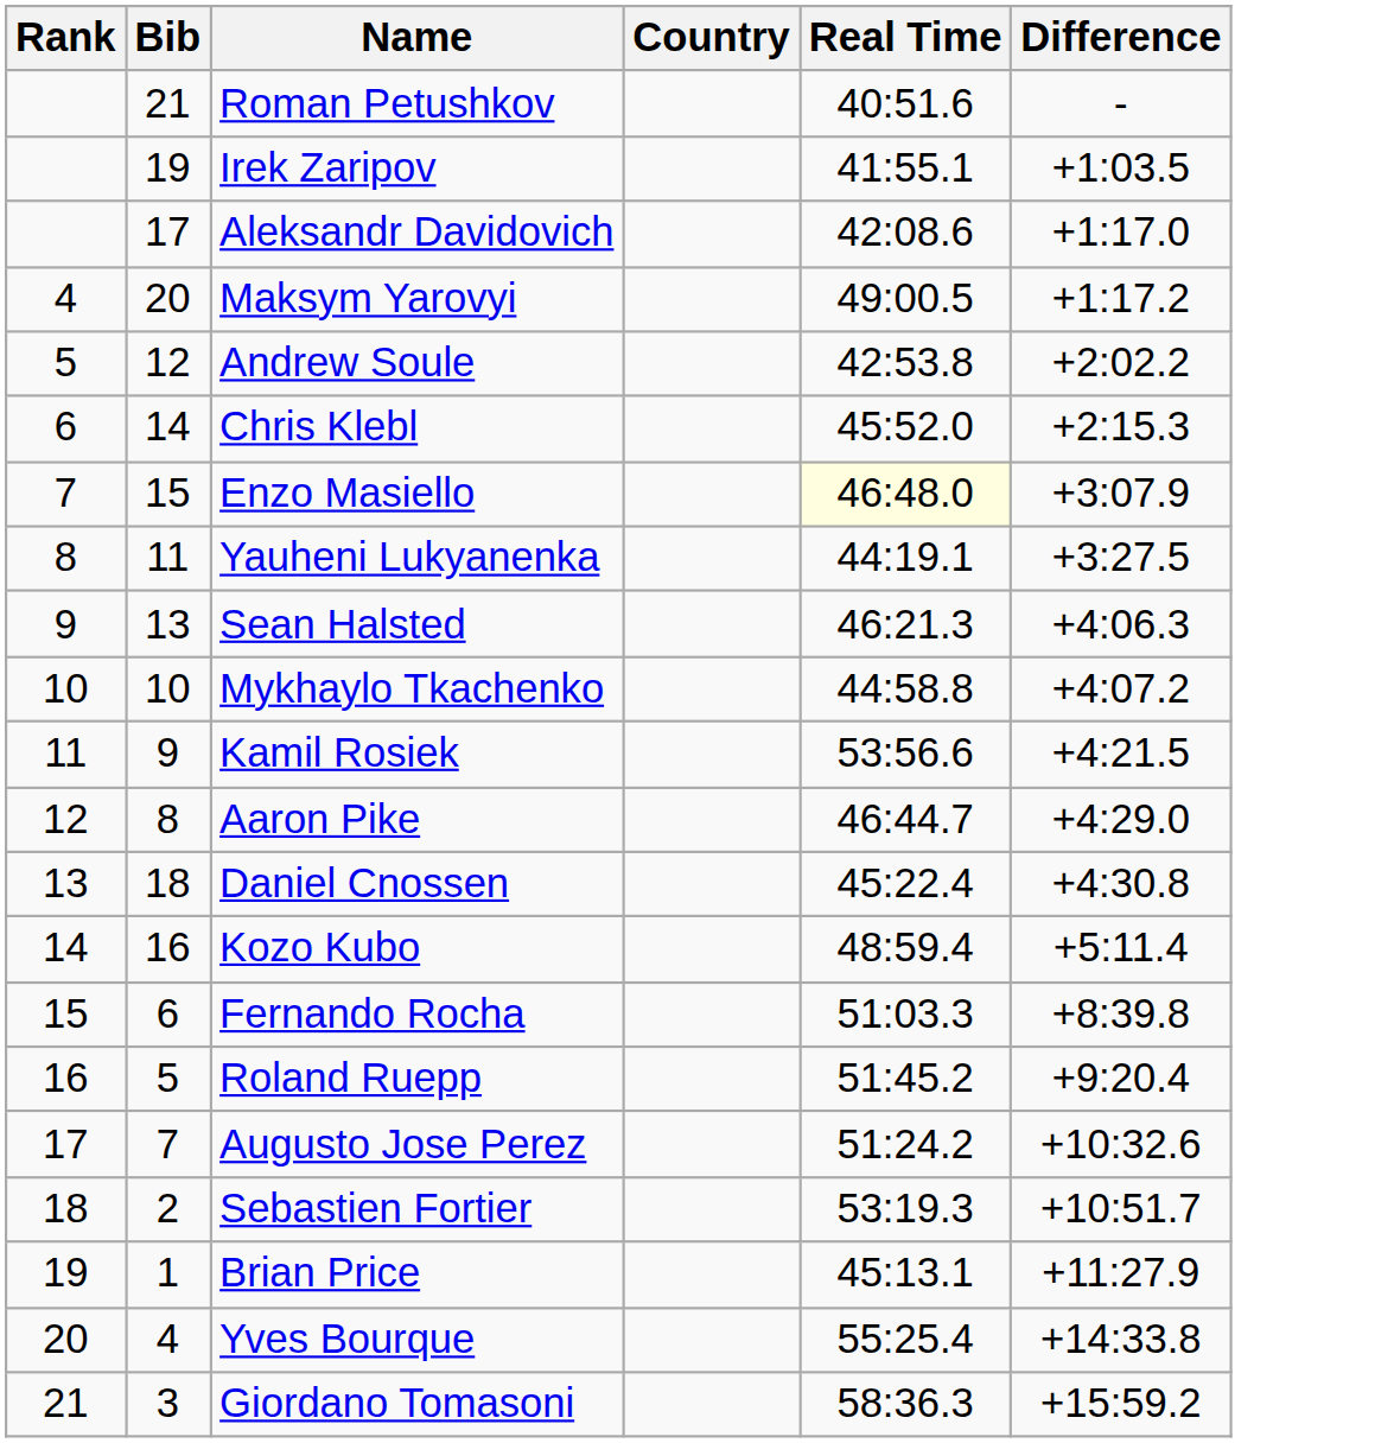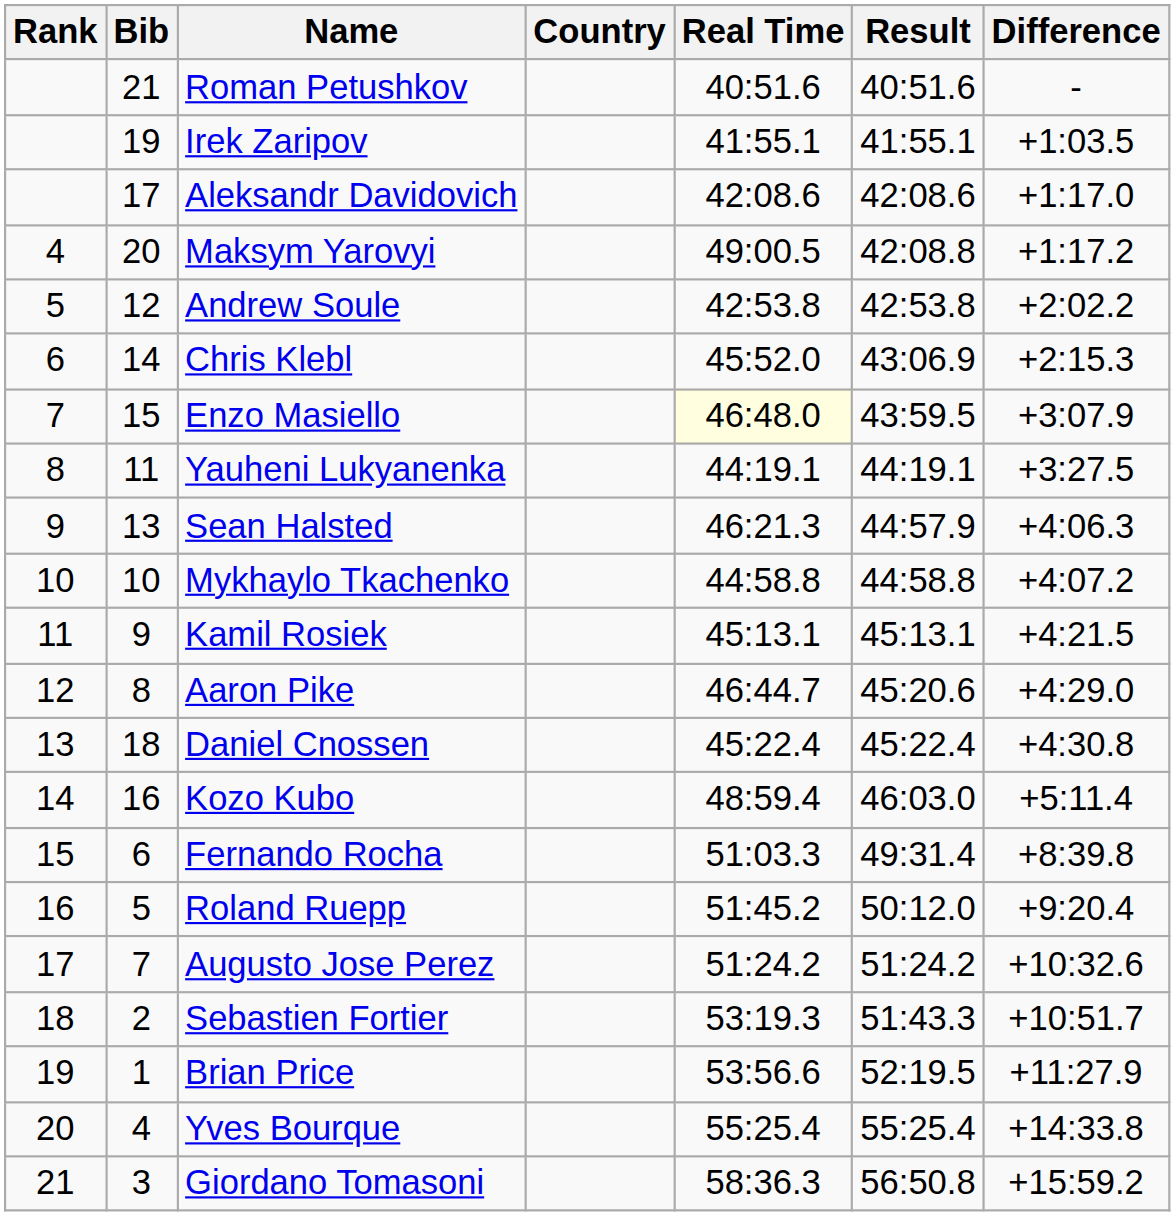 <table class="wikitable sortable" style="text-align:center">
 <tr>
 <th>Rank</th>
 <th>Bib</th>
 <th>Name</th>
 <th>Country</th>
 <th>Real Time</th>
+<th>Result</th>
 <th>Difference</th>
 </tr>
 <tr>
 <td></td>
 <td>21</td>
 <td align=left><a href='#'>Roman Petushkov</a></td>
 <td align=left></td>
+<td>40:51.6</td>
 <td>40:51.6</td>
 <td>-</td>
 </tr>
 <tr>
 <td></td>
 <td>19</td>
 <td align=left><a href='#'>Irek Zaripov</a></td>
 <td align=left></td>
 <td>41:55.1</td>
+<td>41:55.1</td>
 <td>+1:03.5</td>
 </tr>
 <tr>
 <td></td>
 <td>17</td>
 <td align=left><a href='#'>Aleksandr Davidovich</a></td>
 <td align=left></td>
+<td>42:08.6</td>
 <td>42:08.6</td>
 <td>+1:17.0</td>
 </tr>
 <tr>
 <td>4</td>
 <td>20</td>
 <td align=left><a href='#'>Maksym Yarovyi</a></td>
 <td align=left></td>
 <td>49:00.5</td>
+<td>42:08.8</td>
 <td>+1:17.2</td>
 </tr>
 <tr>
 <td>5</td>
 <td>12</td>
 <td align=left><a href='#'>Andrew Soule</a></td>
 <td align=left></td>
+<td>42:53.8</td>
 <td>42:53.8</td>
 <td>+2:02.2</td>
 </tr>
 <tr>
 <td>6</td>
 <td>14</td>
 <td align=left><a href='#'>Chris Klebl</a></td>
 <td align=left></td>
 <td>45:52.0</td>
+<td>43:06.9</td>
 <td>+2:15.3</td>
 </tr>
 <tr>
 <td>7</td>
 <td>15</td>
 <td align=left><a href='#'>Enzo Masiello</a></td>
 <td align=left></td>
 <td style="background: lightyellow;">46:48.0</td>
+<td>43:59.5</td>
 <td>+3:07.9</td>
 </tr>
 <tr>
 <td>8</td>
 <td>11</td>
 <td align=left><a href='#'>Yauheni Lukyanenka</a></td>
 <td align=left></td>
+<td>44:19.1</td>
 <td>44:19.1</td>
 <td>+3:27.5</td>
 </tr>
 <tr>
 <td>9</td>
 <td>13</td>
 <td align=left><a href='#'>Sean Halsted</a></td>
 <td align=left></td>
 <td>46:21.3</td>
+<td>44:57.9</td>
 <td>+4:06.3</td>
 </tr>
 <tr>
 <td>10</td>
 <td>10</td>
 <td align=left><a href='#'>Mykhaylo Tkachenko</a></td>
 <td align=left></td>
 <td>44:58.8</td>
+<td>44:58.8</td>
 <td>+4:07.2</td>
 </tr>
 <tr>
 <td>11</td>
 <td>9</td>
 <td align=left><a href='#'>Kamil Rosiek</a></td>
 <td align=left></td>
-<td>53:56.6</td>
+<td>45:13.1</td>
+<td>45:13.1</td>
 <td>+4:21.5</td>
 </tr>
 <tr>
 <td>12</td>
 <td>8</td>
 <td align=left><a href='#'>Aaron Pike</a></td>
 <td align=left></td>
 <td>46:44.7</td>
+<td>45:20.6</td>
 <td>+4:29.0</td>
 </tr>
 <tr>
 <td>13</td>
 <td>18</td>
 <td align=left><a href='#'>Daniel Cnossen</a></td>
 <td align=left></td>
+<td>45:22.4</td>
 <td>45:22.4</td>
 <td>+4:30.8</td>
 </tr>
 <tr>
 <td>14</td>
 <td>16</td>
 <td align=left><a href='#'>Kozo Kubo</a></td>
 <td align=left></td>
 <td>48:59.4</td>
+<td>46:03.0</td>
 <td>+5:11.4</td>
 </tr>
 <tr>
 <td>15</td>
 <td>6</td>
 <td align=left><a href='#'>Fernando Rocha</a></td>
 <td align=left></td>
 <td>51:03.3</td>
+<td>49:31.4</td>
 <td>+8:39.8</td>
 </tr>
 <tr>
 <td>16</td>
 <td>5</td>
 <td align=left><a href='#'>Roland Ruepp</a></td>
 <td align=left></td>
 <td>51:45.2</td>
+<td>50:12.0</td>
 <td>+9:20.4</td>
 </tr>
 <tr>
 <td>17</td>
 <td>7</td>
 <td align=left><a href='#'>Augusto Jose Perez</a></td>
 <td align=left></td>
+<td>51:24.2</td>
 <td>51:24.2</td>
 <td>+10:32.6</td>
 </tr>
 <tr>
 <td>18</td>
 <td>2</td>
 <td align=left><a href='#'>Sebastien Fortier</a></td>
 <td align=left></td>
 <td>53:19.3</td>
+<td>51:43.3</td>
 <td>+10:51.7</td>
 </tr>
 <tr>
 <td>19</td>
 <td>1</td>
 <td align=left><a href='#'>Brian Price</a></td>
 <td align=left></td>
-<td>45:13.1</td>
+<td>53:56.6</td>
+<td>52:19.5</td>
 <td>+11:27.9</td>
 </tr>
 <tr>
 <td>20</td>
 <td>4</td>
 <td align=left><a href='#'>Yves Bourque</a></td>
 <td align=left></td>
+<td>55:25.4</td>
 <td>55:25.4</td>
 <td>+14:33.8</td>
 </tr>
 <tr>
 <td>21</td>
 <td>3</td>
 <td align=left><a href='#'>Giordano Tomasoni</a></td>
 <td align=left></td>
 <td>58:36.3</td>
+<td>56:50.8</td>
 <td>+15:59.2</td>
 </tr>
 </table>
